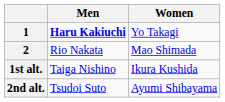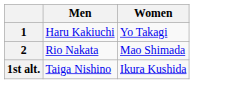 <table class="wikitable">
 <tr>
 <th></th>
 <th>Men</th>
 <th>Women</th>
 </tr>
 <tr>
 <th>1</th>
-<td><strong><a href='#'>Haru Kakiuchi</a></strong></td>
+<td><a href='#'>Haru Kakiuchi</a></td>
 <td><a href='#'>Yo Takagi</a></td>
 </tr>
 <tr>
 <th>2</th>
 <td><a href='#'>Rio Nakata</a></td>
 <td><a href='#'>Mao Shimada</a></td>
 </tr>
 <tr>
 <th>1st alt.</th>
 <td><a href='#'>Taiga Nishino</a></td>
 <td><a href='#'>Ikura Kushida</a></td>
 </tr>
-<tr>
-<th>2nd alt.</th>
-<td><a href='#'>Tsudoi Suto</a></td>
-<td><a href='#'>Ayumi Shibayama</a></td>
-</tr>
 </table>
